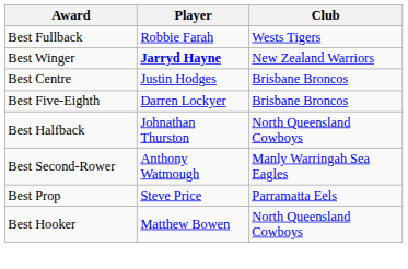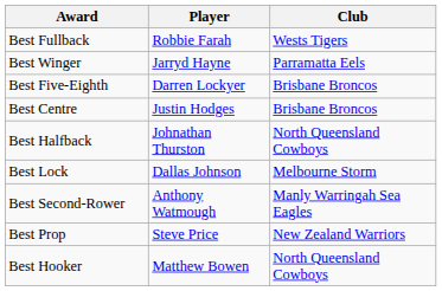 <table class="wikitable">
 <tr>
 <th width=150>Award</th>
 <th style="width:125px;" abbr="Player">Player</th>
 <th style="width:175px;" abbr="Club">Club</th>
 </tr>
 <tr>
 <td>Best Fullback</td>
 <td><a href='#'>Robbie Farah</a></td>
 <td><a href='#'>Wests Tigers</a></td>
 </tr>
 <tr>
 <td>Best Winger</td>
-<td><strong><a href='#'>Jarryd Hayne</a></strong></td>
-<td><a href='#'>New Zealand Warriors</a></td>
+<td><a href='#'>Jarryd Hayne</a></td>
+<td><a href='#'>Parramatta Eels</a></td>
+</tr>
+<tr>
+<td>Best Five-Eighth</td>
+<td><a href='#'>Darren Lockyer</a></td>
+<td><a href='#'>Brisbane Broncos</a></td>
 </tr>
 <tr>
 <td>Best Centre</td>
 <td><a href='#'>Justin Hodges</a></td>
 <td><a href='#'>Brisbane Broncos</a></td>
 </tr>
 <tr>
-<td>Best Five-Eighth</td>
-<td><a href='#'>Darren Lockyer</a></td>
-<td><a href='#'>Brisbane Broncos</a></td>
-</tr>
-<tr>
 <td>Best Halfback</td>
 <td><a href='#'>Johnathan Thurston</a></td>
 <td><a href='#'>North Queensland Cowboys</a></td>
+</tr>
+<tr>
+<td>Best Lock</td>
+<td><a href='#'>Dallas Johnson</a></td>
+<td><a href='#'>Melbourne Storm</a></td>
 </tr>
 <tr>
 <td>Best Second-Rower</td>
 <td><a href='#'>Anthony Watmough</a></td>
 <td><a href='#'>Manly Warringah Sea Eagles</a></td>
 </tr>
 <tr>
 <td>Best Prop</td>
 <td><a href='#'>Steve Price</a></td>
-<td><a href='#'>Parramatta Eels</a></td>
+<td><a href='#'>New Zealand Warriors</a></td>
 </tr>
 <tr>
 <td>Best Hooker</td>
 <td><a href='#'>Matthew Bowen</a></td>
 <td><a href='#'>North Queensland Cowboys</a></td>
 </tr>
 </table>
